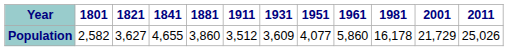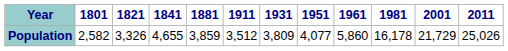 <table class="wikitable" style="font-size:100%; border:0; text-align:center; line-height:120%; margin:0.2em auto;">
 <tr>
 <th style="background:#9cc; color:navy; height:17px;">Year</th>
 <th style="background:#fff; color:navy;">1801</th>
 <th style="background:#fff; color:navy;">1821</th>
 <th style="background:#fff; color:navy;">1841</th>
 <th style="background:#fff; color:navy;">1881</th>
 <th style="background:#fff; color:navy;">1911</th>
 <th style="background:#fff; color:navy;">1931</th>
 <th style="background:#fff; color:navy;">1951</th>
 <th style="background:#fff; color:navy;">1961</th>
 <th style="background:#fff; color:navy;">1981</th>
 <th style="background:#fff; color:navy;">2001</th>
 <th style="background:#fff; color:navy;">2011</th>
 </tr>
 <tr style="text-align:center;">
 <th style="background:#9cc; color:navy; height:17px;">Population</th>
 <td style="background:#fff; color:black;">2,582</td>
-<td style="background:#fff; color:black;">3,627</td>
+<td style="background:#fff; color:black;">3,326</td>
 <td style="background:#fff; color:black;">4,655</td>
-<td style="background:#fff; color:black;">3,860</td>
+<td style="background:#fff; color:black;">3,859</td>
 <td style="background:#fff; color:black;">3,512</td>
-<td style="background:#fff; color:black;">3,609</td>
+<td style="background:#fff; color:black;">3,809</td>
 <td style="background:#fff; color:black;">4,077</td>
 <td style="background:#fff; color:black;">5,860</td>
 <td style="background:#fff; color:black;">16,178</td>
 <td style="background:#fff; color:black;">21,729</td>
 <td style="background:#fff; color:black;">25,026</td>
 </tr>
 </table>
